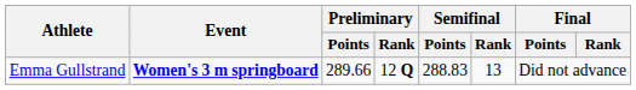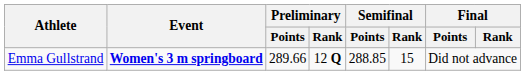 <table class=wikitable style="font-size:90%">
 <tr>
 <th rowspan="2">Athlete</th>
 <th rowspan="2">Event</th>
 <th colspan="2">Preliminary</th>
 <th colspan="2">Semifinal</th>
 <th colspan="2">Final</th>
 </tr>
 <tr style="font-size:95%">
 <th>Points</th>
 <th>Rank</th>
 <th>Points</th>
 <th>Rank</th>
 <th>Points</th>
 <th>Rank</th>
 </tr>
 <tr align=center>
 <td align=left><a href='#'>Emma Gullstrand</a></td>
 <td align="left"><strong><a href='#'>Women's 3 m springboard</a></strong></td>
 <td>289.66</td>
 <td>12 <strong>Q</strong></td>
-<td>288.83</td>
-<td>13</td>
+<td>288.85</td>
+<td>15</td>
 <td colspan=2>Did not advance</td>
 </tr>
 </table>
